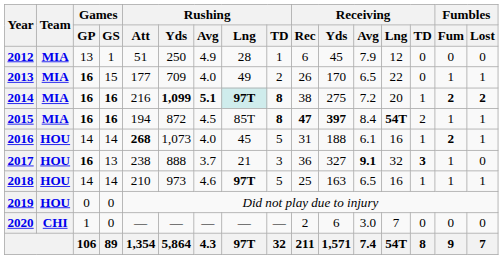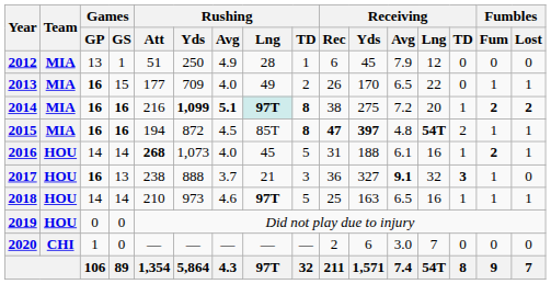 <table class="wikitable" style="text-align:center">
 <tr>
 <th rowspan="2">Year</th>
 <th rowspan="2">Team</th>
 <th colspan="2">Games</th>
 <th colspan="5">Rushing</th>
 <th colspan="5">Receiving</th>
 <th colspan="2">Fumbles</th>
 </tr>
 <tr>
 <th>GP</th>
 <th>GS</th>
 <th>Att</th>
 <th>Yds</th>
 <th>Avg</th>
 <th>Lng</th>
 <th>TD</th>
 <th>Rec</th>
 <th>Yds</th>
 <th>Avg</th>
 <th>Lng</th>
 <th>TD</th>
 <th>Fum</th>
 <th>Lost</th>
 </tr>
 <tr>
 <th><a href='#'>2012</a></th>
 <th><a href='#'>MIA</a></th>
 <td>13</td>
 <td>1</td>
 <td>51</td>
 <td>250</td>
 <td>4.9</td>
 <td>28</td>
 <td>1</td>
 <td>6</td>
 <td>45</td>
 <td>7.9</td>
 <td>12</td>
 <td>0</td>
 <td>0</td>
 <td>0</td>
 </tr>
 <tr>
 <th><a href='#'>2013</a></th>
 <th><a href='#'>MIA</a></th>
 <td><strong>16</strong></td>
 <td>15</td>
 <td>177</td>
 <td>709</td>
 <td>4.0</td>
 <td>49</td>
 <td>2</td>
 <td>26</td>
 <td>170</td>
 <td>6.5</td>
 <td>22</td>
 <td>0</td>
 <td>1</td>
 <td>1</td>
 </tr>
 <tr>
 <th><a href='#'>2014</a></th>
 <th><a href='#'>MIA</a></th>
 <td><strong>16</strong></td>
 <td><strong>16</strong></td>
 <td>216</td>
 <td><strong>1,099</strong></td>
 <td><strong>5.1</strong></td>
 <td style="background:#cfecec; width:3em;"><strong>97T</strong></td>
 <td><strong>8</strong></td>
 <td>38</td>
 <td>275</td>
 <td>7.2</td>
 <td>20</td>
 <td>1</td>
 <td><strong>2</strong></td>
 <td><strong>2</strong></td>
 </tr>
 <tr>
 <th><a href='#'>2015</a></th>
 <th><a href='#'>MIA</a></th>
 <td><strong>16</strong></td>
 <td><strong>16</strong></td>
 <td>194</td>
 <td>872</td>
 <td>4.5</td>
 <td>85T</td>
 <td><strong>8</strong></td>
 <td><strong>47</strong></td>
 <td><strong>397</strong></td>
-<td>8.4</td>
+<td>4.8</td>
 <td><strong>54T</strong></td>
 <td>2</td>
 <td>1</td>
 <td>1</td>
 </tr>
 <tr>
 <th><a href='#'>2016</a></th>
 <th><a href='#'>HOU</a></th>
 <td>14</td>
 <td>14</td>
 <td><strong>268</strong></td>
 <td>1,073</td>
 <td>4.0</td>
 <td>45</td>
 <td>5</td>
 <td>31</td>
 <td>188</td>
 <td>6.1</td>
 <td>16</td>
 <td>1</td>
 <td><strong>2</strong></td>
 <td>1</td>
 </tr>
 <tr>
 <th><a href='#'>2017</a></th>
 <th><a href='#'>HOU</a></th>
 <td><strong>16</strong></td>
 <td>13</td>
 <td>238</td>
 <td>888</td>
 <td>3.7</td>
 <td>21</td>
 <td>3</td>
 <td>36</td>
 <td>327</td>
 <td><strong>9.1</strong></td>
 <td>32</td>
 <td><strong>3</strong></td>
 <td>1</td>
 <td>0</td>
 </tr>
 <tr>
 <th><a href='#'>2018</a></th>
 <th><a href='#'>HOU</a></th>
 <td>14</td>
 <td>14</td>
 <td>210</td>
 <td>973</td>
 <td>4.6</td>
 <td><strong>97T</strong></td>
 <td>5</td>
 <td>25</td>
 <td>163</td>
 <td>6.5</td>
 <td>16</td>
 <td>1</td>
 <td>1</td>
 <td>1</td>
 </tr>
 <tr>
 <th><a href='#'>2019</a></th>
 <th><a href='#'>HOU</a></th>
 <td>0</td>
 <td>0</td>
 <td colspan="12"><em>Did not play due to injury</em></td>
 </tr>
 <tr>
 <th><a href='#'>2020</a></th>
 <th><a href='#'>CHI</a></th>
 <td>1</td>
 <td>0</td>
 <td>—</td>
 <td>—</td>
 <td>—</td>
 <td>—</td>
 <td>—</td>
 <td>2</td>
 <td>6</td>
 <td>3.0</td>
 <td>7</td>
 <td>0</td>
 <td>0</td>
 <td>0</td>
 </tr>
 <tr>
 <th colspan="2"></th>
 <th>106</th>
 <th>89</th>
 <th>1,354</th>
 <th>5,864</th>
 <th>4.3</th>
 <th>97T</th>
 <th>32</th>
 <th>211</th>
 <th>1,571</th>
 <th>7.4</th>
 <th>54T</th>
 <th>8</th>
 <th>9</th>
 <th>7</th>
 </tr>
 </table>
